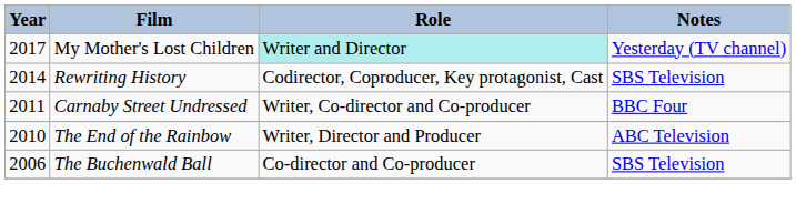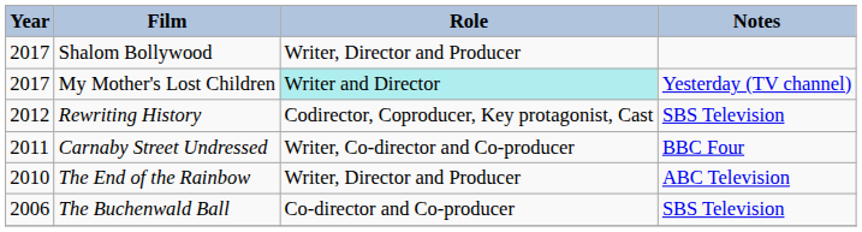 <table class="wikitable">
 <tr align="center">
 <th style="background:#B0C4DE;">Year</th>
 <th style="background:#B0C4DE;">Film</th>
 <th style="background:#B0C4DE;">Role</th>
 <th style="background:#B0C4DE;">Notes</th>
 </tr>
 <tr>
 <td>2017</td>
+<td>Shalom Bollywood</td>
+<td>Writer, Director and Producer</td>
+<td></td>
+</tr>
+<tr>
+<td>2017</td>
 <td>My Mother's Lost Children</td>
 <td style="background: paleturquoise;">Writer and Director</td>
 <td><a href='#'>Yesterday (TV channel)</a></td>
 </tr>
 <tr>
-<td>2014</td>
+<td>2012</td>
 <td><em> Rewriting History</em></td>
 <td>Codirector, Coproducer, Key protagonist, Cast</td>
 <td><a href='#'>SBS Television</a></td>
 </tr>
 <tr>
 <td>2011</td>
 <td><em>Carnaby Street Undressed</em></td>
 <td>Writer, Co-director and Co-producer</td>
 <td><a href='#'>BBC Four</a></td>
 </tr>
 <tr>
 <td>2010</td>
 <td><em>The End of the Rainbow</em></td>
 <td>Writer, Director and Producer</td>
 <td><a href='#'>ABC Television</a></td>
 </tr>
 <tr>
 <td>2006</td>
 <td><em>The Buchenwald Ball </em></td>
 <td>Co-director and Co-producer</td>
 <td><a href='#'>SBS Television</a></td>
 </tr>
 <tr>
 </tr>
 </table>
